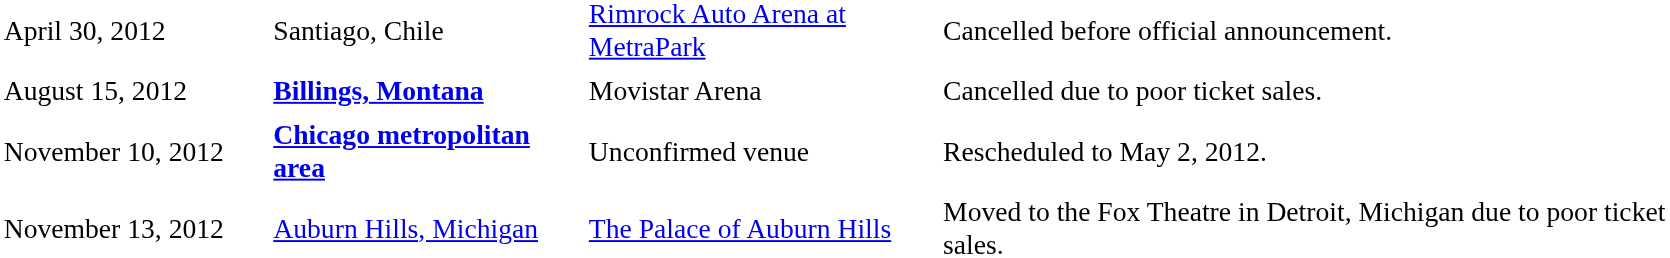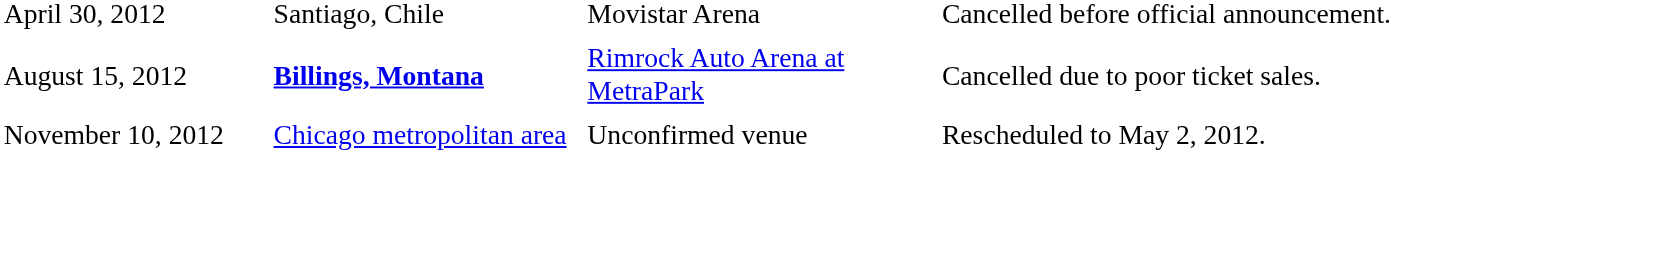 <table cellpadding="2" style="border: 0px solid darkgray; font-size:90%">
 <tr>
 <th width="150"></th>
 <th width="175"></th>
 <th width="200"></th>
 <th width="450"></th>
 </tr>
 <tr border="0">
 <td>April 30, 2012</td>
 <td>Santiago, Chile</td>
-<td><a href='#'>Rimrock Auto Arena at MetraPark</a></td>
+<td>Movistar Arena</td>
 <td>Cancelled before official announcement.</td>
 </tr>
 <tr>
 <td>August 15, 2012</td>
 <td><strong><a href='#'>Billings, Montana</a></strong></td>
-<td>Movistar Arena</td>
+<td><a href='#'>Rimrock Auto Arena at MetraPark</a></td>
 <td>Cancelled due to poor ticket sales.</td>
 </tr>
 <tr>
 <td>November 10, 2012</td>
-<td><strong><a href='#'>Chicago metropolitan area</a></strong></td>
+<td><a href='#'>Chicago metropolitan area</a></td>
 <td>Unconfirmed venue</td>
 <td>Rescheduled to May 2, 2012.</td>
 </tr>
-<tr>
-<td>November 13, 2012</td>
-<td><a href='#'>Auburn Hills, Michigan</a></td>
-<td><a href='#'>The Palace of Auburn Hills</a></td>
-<td>Moved to the Fox Theatre in Detroit, Michigan due to poor ticket sales.</td>
-</tr>
 </table>
